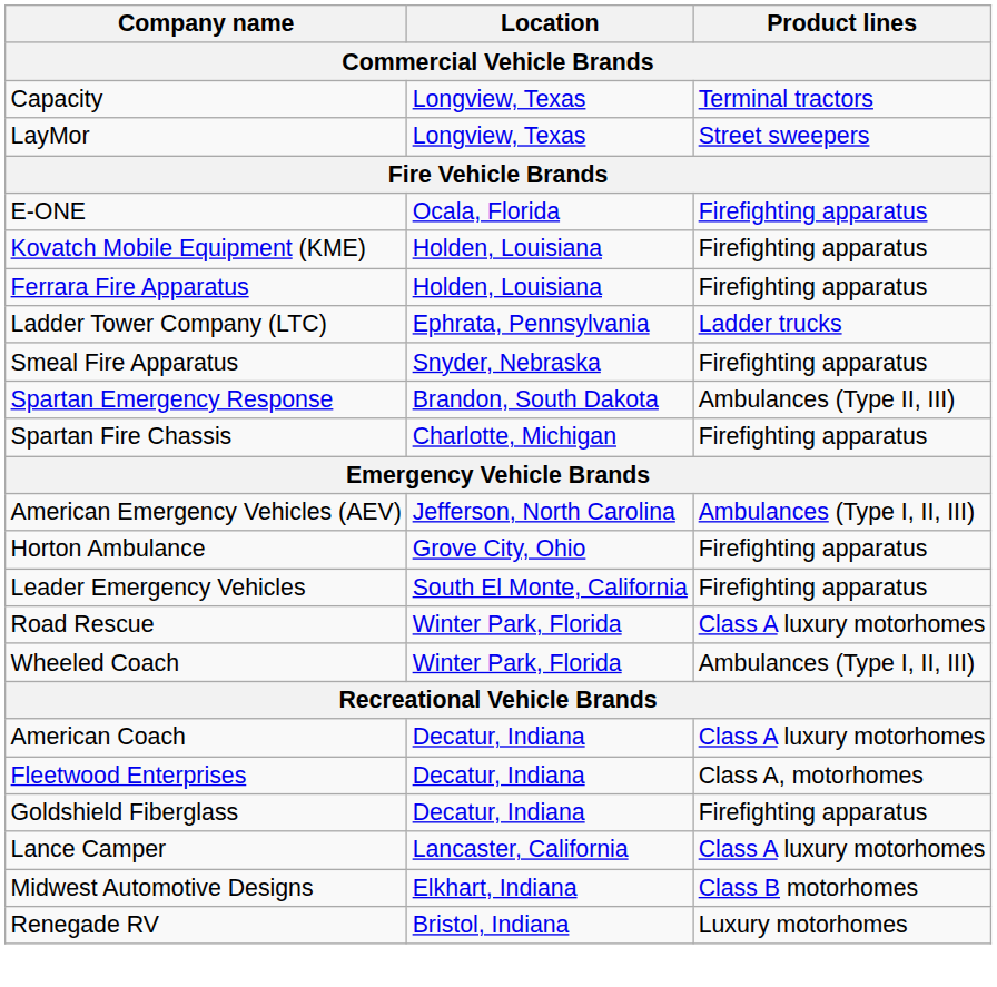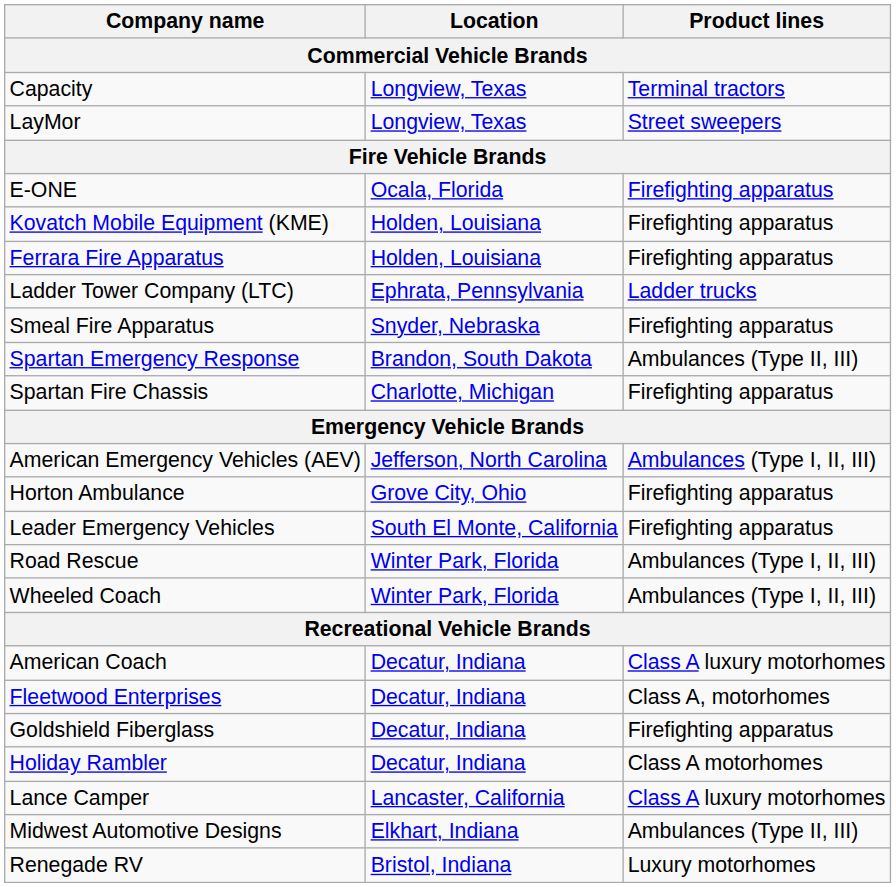 <table class="wikitable">
 <tr>
 <th>Company name</th>
 <th>Location</th>
 <th>Product lines</th>
 </tr>
 <tr>
 <th colspan="3">Commercial Vehicle Brands</th>
 </tr>
 <tr>
 <td>Capacity</td>
 <td><a href='#'>Longview, Texas</a></td>
 <td><a href='#'>Terminal tractors</a></td>
 </tr>
 <tr>
 <td>LayMor</td>
 <td><a href='#'>Longview, Texas</a></td>
 <td><a href='#'>Street sweepers</a></td>
 </tr>
 <tr>
 <th colspan="3">Fire Vehicle Brands</th>
 </tr>
 <tr>
 <td>E-ONE</td>
 <td><a href='#'>Ocala, Florida</a></td>
 <td><a href='#'>Firefighting apparatus</a></td>
 </tr>
 <tr>
 <td><a href='#'>Kovatch Mobile Equipment</a> (KME)</td>
 <td><a href='#'>Holden, Louisiana</a></td>
 <td>Firefighting apparatus</td>
 </tr>
 <tr>
 <td><a href='#'>Ferrara Fire Apparatus</a></td>
 <td><a href='#'>Holden, Louisiana</a></td>
 <td>Firefighting apparatus</td>
 </tr>
 <tr>
 <td>Ladder Tower Company (LTC)</td>
 <td><a href='#'>Ephrata, Pennsylvania</a></td>
 <td><a href='#'>Ladder trucks</a></td>
 </tr>
 <tr>
 <td>Smeal Fire Apparatus</td>
 <td><a href='#'>Snyder, Nebraska</a></td>
 <td>Firefighting apparatus</td>
 </tr>
 <tr>
 <td><a href='#'>Spartan Emergency Response</a></td>
 <td><a href='#'>Brandon, South Dakota</a></td>
 <td>Ambulances (Type II, III)</td>
 </tr>
 <tr>
 <td>Spartan Fire Chassis</td>
 <td><a href='#'>Charlotte, Michigan</a></td>
 <td>Firefighting apparatus</td>
 </tr>
 <tr>
 <th colspan="3">Emergency Vehicle Brands</th>
 </tr>
 <tr>
 <td>American Emergency Vehicles (AEV)</td>
 <td><a href='#'>Jefferson, North Carolina</a></td>
 <td><a href='#'>Ambulances</a> (Type I, II, III)</td>
 </tr>
 <tr>
 <td>Horton Ambulance</td>
 <td><a href='#'>Grove City, Ohio</a></td>
 <td>Firefighting apparatus</td>
 </tr>
 <tr>
 <td>Leader Emergency Vehicles</td>
 <td><a href='#'>South El Monte, California</a></td>
 <td>Firefighting apparatus</td>
 </tr>
 <tr>
 <td>Road Rescue</td>
 <td><a href='#'>Winter Park, Florida</a></td>
-<td><a href='#'>Class A</a> luxury motorhomes</td>
+<td>Ambulances (Type I, II, III)</td>
 </tr>
 <tr>
 <td>Wheeled Coach</td>
 <td><a href='#'>Winter Park, Florida</a></td>
 <td>Ambulances (Type I, II, III)</td>
 </tr>
 <tr>
 <th colspan="3">Recreational Vehicle Brands</th>
 </tr>
 <tr>
 <td>American Coach</td>
 <td><a href='#'>Decatur, Indiana</a></td>
 <td><a href='#'>Class A</a> luxury motorhomes</td>
 </tr>
 <tr>
 <td><a href='#'>Fleetwood Enterprises</a></td>
 <td><a href='#'>Decatur, Indiana</a></td>
 <td>Class A, motorhomes</td>
 </tr>
 <tr>
 <td>Goldshield Fiberglass</td>
 <td><a href='#'>Decatur, Indiana</a></td>
 <td>Firefighting apparatus</td>
 </tr>
 <tr>
+<td><a href='#'>Holiday Rambler</a></td>
+<td><a href='#'>Decatur, Indiana</a></td>
+<td>Class A motorhomes</td>
+</tr>
+<tr>
 <td>Lance Camper</td>
 <td><a href='#'>Lancaster, California</a></td>
 <td><a href='#'>Class A</a> luxury motorhomes</td>
 </tr>
 <tr>
 <td>Midwest Automotive Designs</td>
 <td><a href='#'>Elkhart, Indiana</a></td>
-<td><a href='#'>Class B</a> motorhomes</td>
+<td>Ambulances (Type II, III)</td>
 </tr>
 <tr>
 <td>Renegade RV</td>
 <td><a href='#'>Bristol, Indiana</a></td>
 <td>Luxury motorhomes</td>
 </tr>
 </table>
